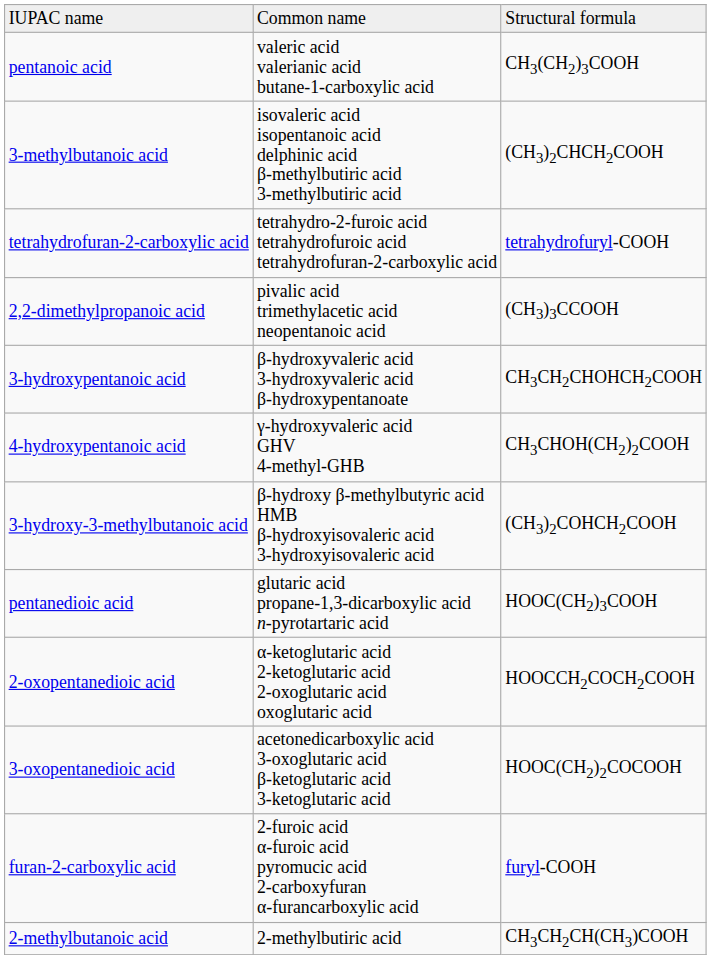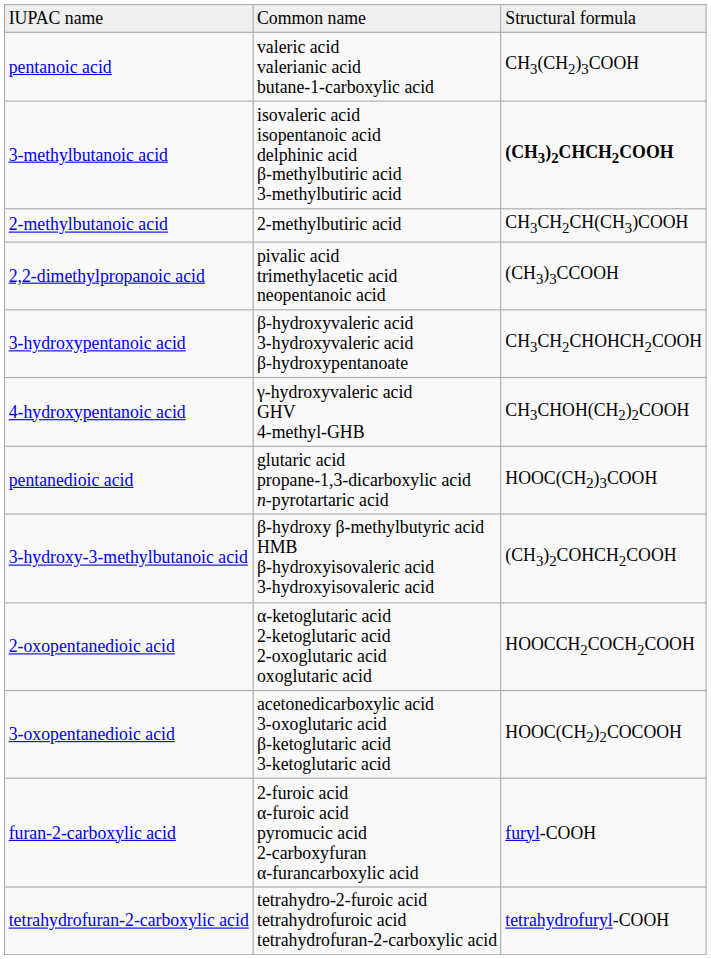 <table class="wikitable">
 <tr bgcolor="#efefef">
 <td>IUPAC name</td>
 <td>Common name</td>
 <td>Structural formula</td>
 </tr>
 <tr>
 <td><a href='#'>pentanoic acid</a></td>
 <td>valeric acid<br>valerianic acid<br>butane-1-carboxylic acid</td>
 <td>CH<sub>3</sub>(CH<sub>2</sub>)<sub>3</sub>COOH</td>
 </tr>
 <tr>
 <td><a href='#'>3-methylbutanoic acid</a></td>
 <td>isovaleric acid<br>isopentanoic acid<br>delphinic acid<br>β-methylbutiric acid<br>3-methylbutiric acid</td>
-<td>(CH<sub>3</sub>)<sub>2</sub>CHCH<sub>2</sub>COOH</td>
+<td><strong>(CH<sub>3</sub>)<sub>2</sub>CHCH<sub>2</sub>COOH</strong></td>
 </tr>
 <tr>
-<td><a href='#'>tetrahydrofuran-2-carboxylic acid</a></td>
-<td>tetrahydro-2-furoic acid<br>tetrahydrofuroic acid<br>tetrahydrofuran-2-carboxylic acid</td>
-<td><a href='#'>tetrahydrofuryl</a>-COOH</td>
+<td><a href='#'>2-methylbutanoic acid</a></td>
+<td>2-methylbutiric acid</td>
+<td>CH<sub>3</sub>CH<sub>2</sub>CH(CH<sub>3</sub>)COOH</td>
 </tr>
 <tr>
 <td><a href='#'>2,2-dimethylpropanoic acid</a></td>
 <td>pivalic acid<br>trimethylacetic acid<br>neopentanoic acid</td>
 <td>(CH<sub>3</sub>)<sub>3</sub>CCOOH</td>
 </tr>
 <tr>
 <td><a href='#'>3-hydroxypentanoic acid</a></td>
 <td>β-hydroxyvaleric acid<br>3-hydroxyvaleric acid<br>β-hydroxypentanoate</td>
 <td>CH<sub>3</sub>CH<sub>2</sub>CHOHCH<sub>2</sub>COOH</td>
 </tr>
 <tr>
 <td><a href='#'>4-hydroxypentanoic acid</a></td>
 <td>γ-hydroxyvaleric acid<br>GHV<br>4-methyl-GHB</td>
 <td>CH<sub>3</sub>CHOH(CH<sub>2</sub>)<sub>2</sub>COOH</td>
 </tr>
 <tr>
+<td><a href='#'>pentanedioic acid</a></td>
+<td>glutaric acid<br>propane-1,3-dicarboxylic acid<br><em>n</em>-pyrotartaric acid</td>
+<td>HOOC(CH<sub>2</sub>)<sub>3</sub>COOH</td>
+</tr>
+<tr>
 <td><a href='#'>3-hydroxy-3-methylbutanoic acid</a></td>
 <td>β-hydroxy β-methylbutyric acid<br>HMB<br>β-hydroxyisovaleric acid<br>3-hydroxyisovaleric acid</td>
 <td>(CH<sub>3</sub>)<sub>2</sub>COHCH<sub>2</sub>COOH</td>
-</tr>
-<tr>
-<td><a href='#'>pentanedioic acid</a></td>
-<td>glutaric acid<br>propane-1,3-dicarboxylic acid<br><em>n</em>-pyrotartaric acid</td>
-<td>HOOC(CH<sub>2</sub>)<sub>3</sub>COOH</td>
 </tr>
 <tr>
 <td><a href='#'>2-oxopentanedioic acid</a></td>
 <td>α-ketoglutaric acid<br>2-ketoglutaric acid<br>2-oxoglutaric acid<br>oxoglutaric acid</td>
 <td>HOOCCH<sub>2</sub>COCH<sub>2</sub>COOH</td>
 </tr>
 <tr>
 <td><a href='#'>3-oxopentanedioic acid</a></td>
 <td>acetonedicarboxylic acid<br>3-oxoglutaric acid<br>β-ketoglutaric acid<br>3-ketoglutaric acid</td>
 <td>HOOC(CH<sub>2</sub>)<sub>2</sub>COCOOH</td>
 </tr>
 <tr>
 <td><a href='#'>furan-2-carboxylic acid</a></td>
 <td>2-furoic acid<br>α-furoic acid<br>pyromucic acid<br>2-carboxyfuran<br>α-furancarboxylic acid</td>
 <td><a href='#'>furyl</a>-COOH</td>
 </tr>
 <tr>
-<td><a href='#'>2-methylbutanoic acid</a></td>
-<td>2-methylbutiric acid</td>
-<td>CH<sub>3</sub>CH<sub>2</sub>CH(CH<sub>3</sub>)COOH</td>
+<td><a href='#'>tetrahydrofuran-2-carboxylic acid</a></td>
+<td>tetrahydro-2-furoic acid<br>tetrahydrofuroic acid<br>tetrahydrofuran-2-carboxylic acid</td>
+<td><a href='#'>tetrahydrofuryl</a>-COOH</td>
 </tr>
 </table>
